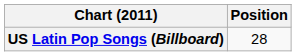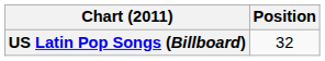 <table class="wikitable plainrowheaders" style="text-align:center">
 <tr>
 <th scope="col">Chart (2011)</th>
 <th scope="col">Position</th>
 </tr>
 <tr>
 <th scope="row">US <a href='#'>Latin Pop Songs</a> (<em>Billboard</em>)</th>
-<td>28</td>
+<td>32</td>
 </tr>
 </table>
